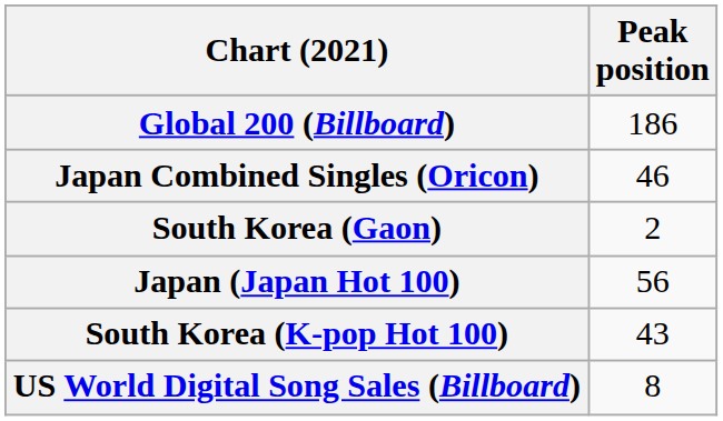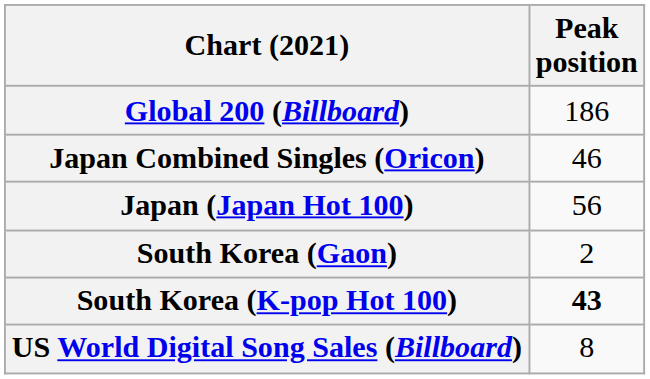 <table class="wikitable sortable plainrowheaders" style="text-align:center">
 <tr>
 <th scope="col">Chart (2021)</th>
 <th scope="col">Peak<br>position</th>
 </tr>
 <tr>
 <th scope="row"><a href='#'>Global 200</a> (<em><a href='#'>Billboard</a></em>)</th>
 <td>186</td>
 </tr>
 <tr>
 <th scope="row">Japan Combined Singles (<a href='#'>Oricon</a>)</th>
 <td>46</td>
 </tr>
 <tr>
+<th scope="row">Japan (<a href='#'>Japan Hot 100</a>)</th>
+<td>56</td>
+</tr>
+<tr>
 <th scope="row">South Korea (<a href='#'>Gaon</a>)</th>
 <td>2</td>
 </tr>
 <tr>
-<th scope="row">Japan (<a href='#'>Japan Hot 100</a>)</th>
-<td>56</td>
-</tr>
-<tr>
 <th scope="row">South Korea (<a href='#'>K-pop Hot 100</a>)</th>
-<td>43</td>
+<td><strong>43</strong></td>
 </tr>
 <tr>
 <th scope="row">US <a href='#'>World Digital Song Sales</a> (<em><a href='#'>Billboard</a></em>)</th>
 <td>8</td>
 </tr>
 </table>
